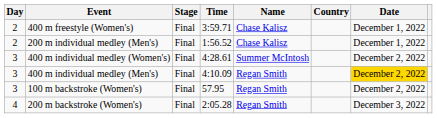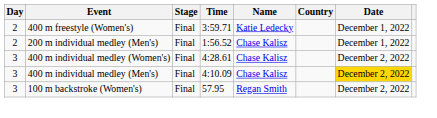 <table class="wikitable">
 <tr>
 <th>Day</th>
 <th>Event</th>
 <th>Stage</th>
 <th>Time</th>
 <th>Name</th>
 <th>Country</th>
 <th>Date</th>
 <th></th>
 </tr>
 <tr>
 <td style="text-align:center;">2</td>
 <td>400 m freestyle (Women's)</td>
 <td>Final</td>
 <td>3:59.71</td>
-<td><a href='#'>Chase Kalisz</a></td>
+<td><a href='#'>Katie Ledecky</a></td>
 <td></td>
 <td>December 1, 2022</td>
 <td style="text-align:center;"></td>
 </tr>
 <tr>
 <td style="text-align:center;">2</td>
 <td>200 m individual medley (Men's)</td>
 <td>Final</td>
 <td>1:56.52</td>
 <td><a href='#'>Chase Kalisz</a></td>
 <td></td>
 <td>December 1, 2022</td>
 <td style="text-align:center;"></td>
 </tr>
 <tr>
 <td style="text-align:center;">3</td>
 <td>400 m individual medley (Women's)</td>
 <td>Final</td>
 <td>4:28.61</td>
-<td><a href='#'>Summer McIntosh</a></td>
+<td><a href='#'>Chase Kalisz</a></td>
 <td></td>
 <td>December 2, 2022</td>
 <td style="text-align:center;"></td>
 </tr>
 <tr>
 <td style="text-align:center;">3</td>
 <td>400 m individual medley (Men's)</td>
 <td>Final</td>
 <td>4:10.09</td>
-<td><a href='#'>Regan Smith</a></td>
+<td><a href='#'>Chase Kalisz</a></td>
 <td></td>
 <td style="background: gold;">December 2, 2022</td>
 <td style="text-align:center;"></td>
 </tr>
 <tr>
 <td style="text-align:center;">3</td>
 <td>100 m backstroke (Women's)</td>
 <td>Final</td>
 <td>57.95</td>
 <td><a href='#'>Regan Smith</a></td>
 <td></td>
 <td>December 2, 2022</td>
 <td style="text-align:center;"></td>
 </tr>
-<tr>
-<td style="text-align:center;">4</td>
-<td>200 m backstroke (Women's)</td>
-<td>Final</td>
-<td>2:05.28</td>
-<td><a href='#'>Regan Smith</a></td>
-<td></td>
-<td>December 3, 2022</td>
-<td style="text-align:center;"></td>
-</tr>
 </table>
